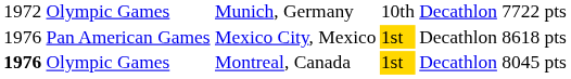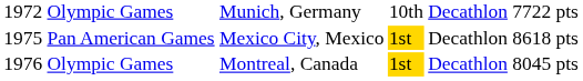 <table>
 <tr>
 <td>1972</td>
 <td><a href='#'>Olympic Games</a></td>
 <td><a href='#'>Munich</a>, Germany</td>
 <td>10th</td>
 <td><a href='#'>Decathlon</a></td>
 <td>7722 pts</td>
 </tr>
 <tr>
-<td>1976</td>
+<td>1975</td>
 <td><a href='#'>Pan American Games</a></td>
 <td><a href='#'>Mexico City</a>, Mexico</td>
 <td bgcolor=gold>1st</td>
 <td>Decathlon</td>
 <td>8618 pts</td>
 </tr>
 <tr>
-<td><strong>1976</strong></td>
+<td>1976</td>
 <td><a href='#'>Olympic Games</a></td>
 <td><a href='#'>Montreal</a>, Canada</td>
 <td bgcolor=gold>1st</td>
 <td><a href='#'>Decathlon</a></td>
 <td>8045 pts </td>
 </tr>
 </table>
